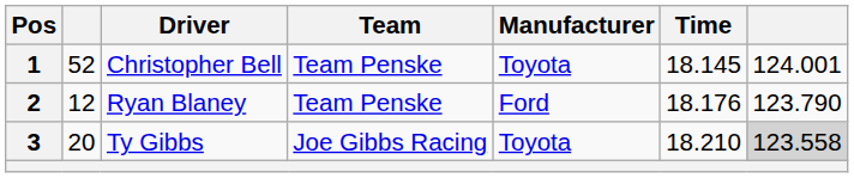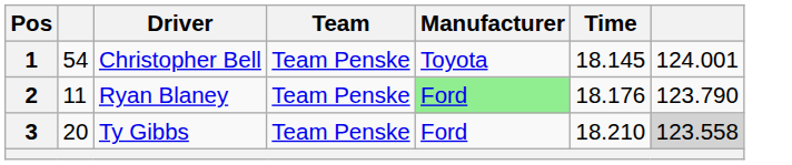 <table class="wikitable" style="font-size:95%">
 <tr>
 <th>Pos</th>
 <th></th>
 <th>Driver</th>
 <th>Team</th>
 <th>Manufacturer</th>
 <th>Time</th>
 <th></th>
 </tr>
 <tr>
 <th>1</th>
-<td>52</td>
+<td>54</td>
 <td><a href='#'>Christopher Bell</a></td>
 <td><a href='#'>Team Penske</a></td>
 <td><a href='#'>Toyota</a></td>
 <td>18.145</td>
 <td>124.001</td>
 </tr>
 <tr>
 <th>2</th>
-<td>12</td>
+<td>11</td>
 <td><a href='#'>Ryan Blaney</a></td>
 <td><a href='#'>Team Penske</a></td>
-<td><a href='#'>Ford</a></td>
+<td style="background: lightgreen;"><a href='#'>Ford</a></td>
 <td>18.176</td>
 <td>123.790</td>
 </tr>
 <tr>
 <th>3</th>
 <td>20</td>
 <td><a href='#'>Ty Gibbs</a></td>
-<td><a href='#'>Joe Gibbs Racing</a></td>
-<td><a href='#'>Toyota</a></td>
+<td><a href='#'>Team Penske</a></td>
+<td><a href='#'>Ford</a></td>
 <td>18.210</td>
 <td style="background: lightgrey;">123.558</td>
 </tr>
 <tr>
 <th colspan="7"></th>
 </tr>
 </table>
